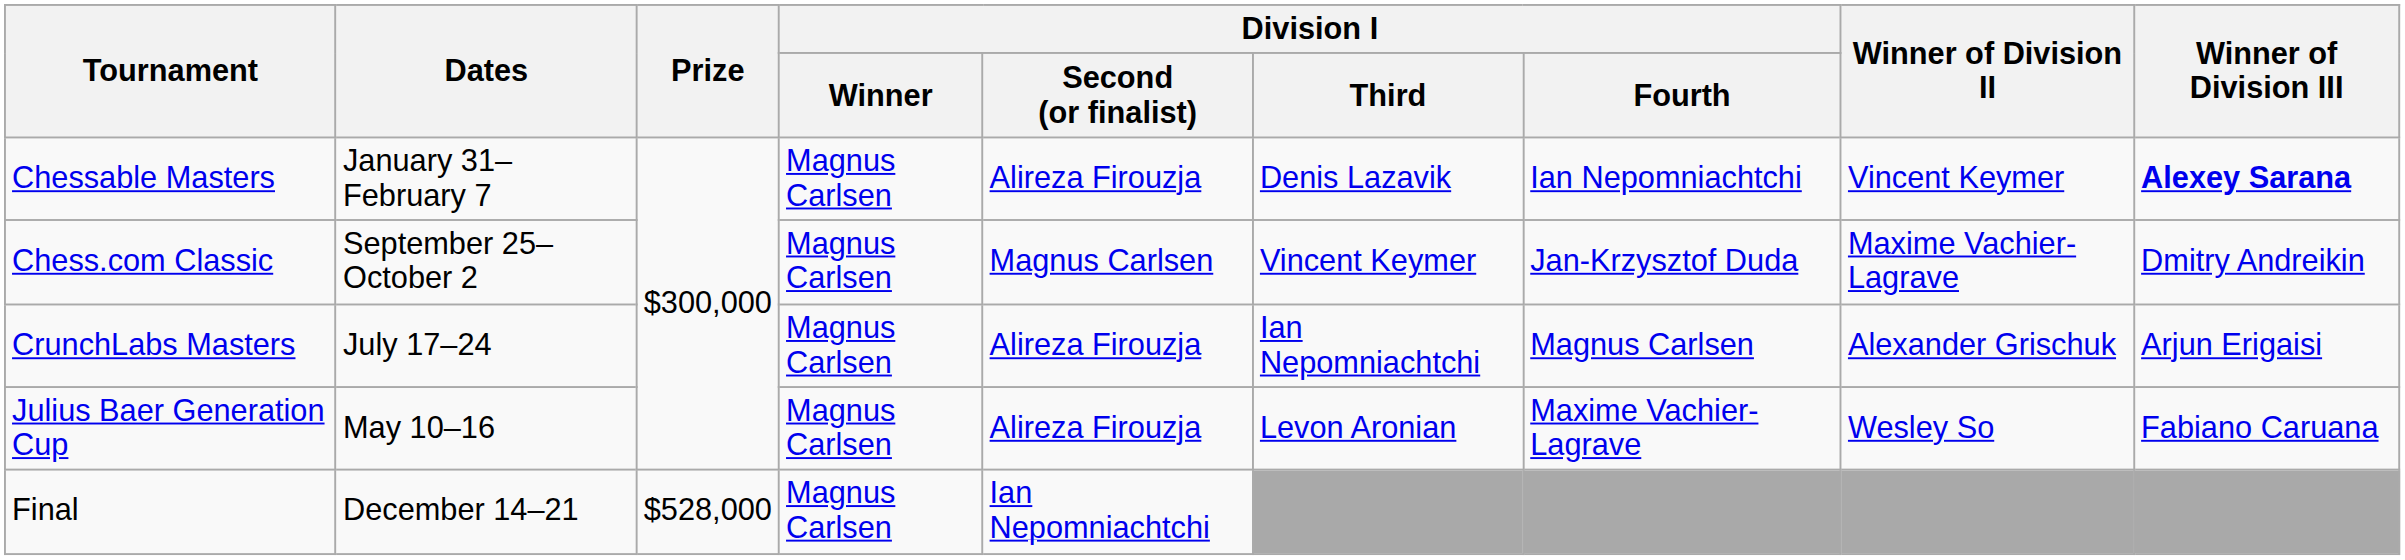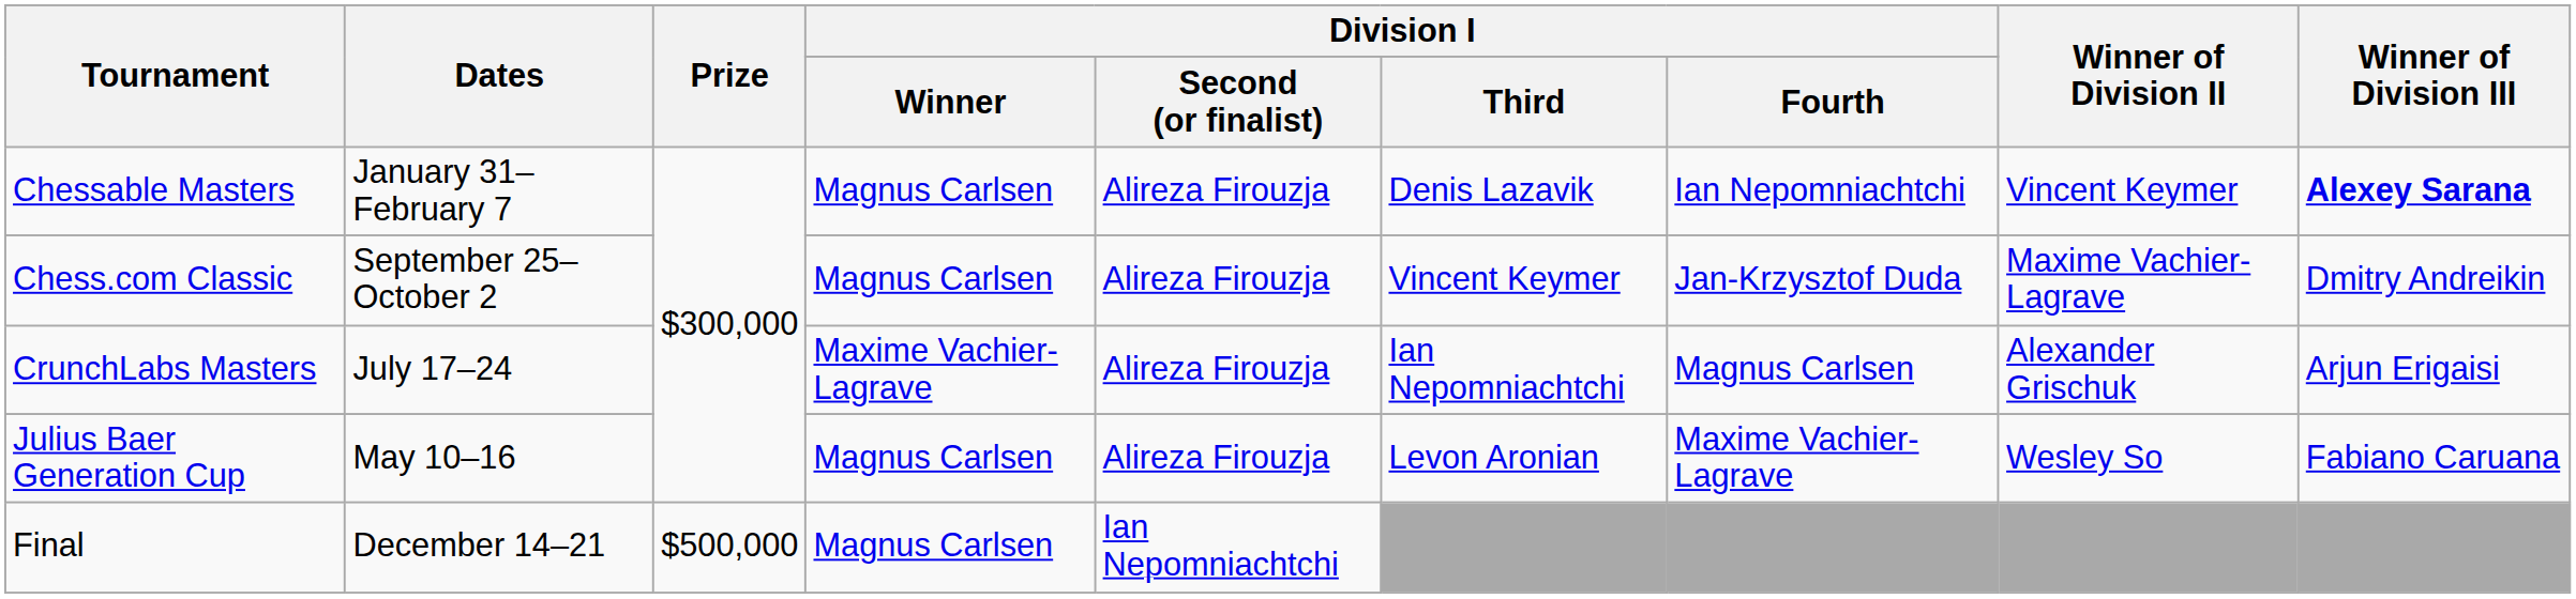 <table class="wikitable">
 <tr>
 <th rowspan="2">Tournament</th>
 <th rowspan="2">Dates</th>
 <th rowspan="2">Prize</th>
 <th colspan="4">Division I</th>
 <th rowspan="2">Winner of Division II</th>
 <th rowspan="2">Winner of Division III</th>
 </tr>
 <tr>
 <th>Winner</th>
 <th>Second<br>(or finalist)</th>
 <th>Third</th>
 <th>Fourth</th>
 </tr>
 <tr>
 <td><a href='#'>Chessable Masters</a></td>
 <td>January 31–February 7</td>
 <td rowspan="4">$300,000</td>
 <td> <a href='#'>Magnus Carlsen</a></td>
 <td> <a href='#'>Alireza Firouzja</a></td>
 <td> <a href='#'>Denis Lazavik</a></td>
 <td> <a href='#'>Ian Nepomniachtchi</a></td>
 <td> <a href='#'>Vincent Keymer</a></td>
 <td><strong> <a href='#'>Alexey Sarana</a></strong></td>
 </tr>
 <tr>
 <td><a href='#'>Chess.com Classic</a></td>
 <td>September 25–October 2</td>
 <td> <a href='#'>Magnus Carlsen</a></td>
-<td> <a href='#'>Magnus Carlsen</a></td>
+<td> <a href='#'>Alireza Firouzja</a></td>
 <td> <a href='#'>Vincent Keymer</a></td>
 <td> <a href='#'>Jan-Krzysztof Duda</a></td>
 <td> <a href='#'>Maxime Vachier-Lagrave</a></td>
 <td> <a href='#'>Dmitry Andreikin</a></td>
 </tr>
 <tr>
 <td><a href='#'>CrunchLabs Masters</a></td>
 <td>July 17–24</td>
-<td> <a href='#'>Magnus Carlsen</a></td>
+<td> <a href='#'>Maxime Vachier-Lagrave</a></td>
 <td> <a href='#'>Alireza Firouzja</a></td>
 <td> <a href='#'>Ian Nepomniachtchi</a></td>
 <td> <a href='#'>Magnus Carlsen</a></td>
 <td> <a href='#'>Alexander Grischuk</a></td>
 <td> <a href='#'>Arjun Erigaisi</a></td>
 </tr>
 <tr>
 <td><a href='#'>Julius Baer Generation Cup</a></td>
 <td>May 10–16</td>
 <td> <a href='#'>Magnus Carlsen</a></td>
 <td> <a href='#'>Alireza Firouzja</a></td>
 <td> <a href='#'>Levon Aronian</a></td>
 <td> <a href='#'>Maxime Vachier-Lagrave</a></td>
 <td> <a href='#'>Wesley So</a></td>
 <td> <a href='#'>Fabiano Caruana</a></td>
 </tr>
 <tr>
 <td>Final</td>
 <td>December 14–21</td>
-<td>$528,000</td>
+<td>$500,000</td>
 <td> <a href='#'>Magnus Carlsen</a></td>
 <td> <a href='#'>Ian Nepomniachtchi</a></td>
 <td style="background:#a9a9a9;"></td>
 <td style="background:#a9a9a9;"></td>
 <td style="background:#a9a9a9;"></td>
 <td style="background:#a9a9a9;"></td>
 </tr>
 </table>
